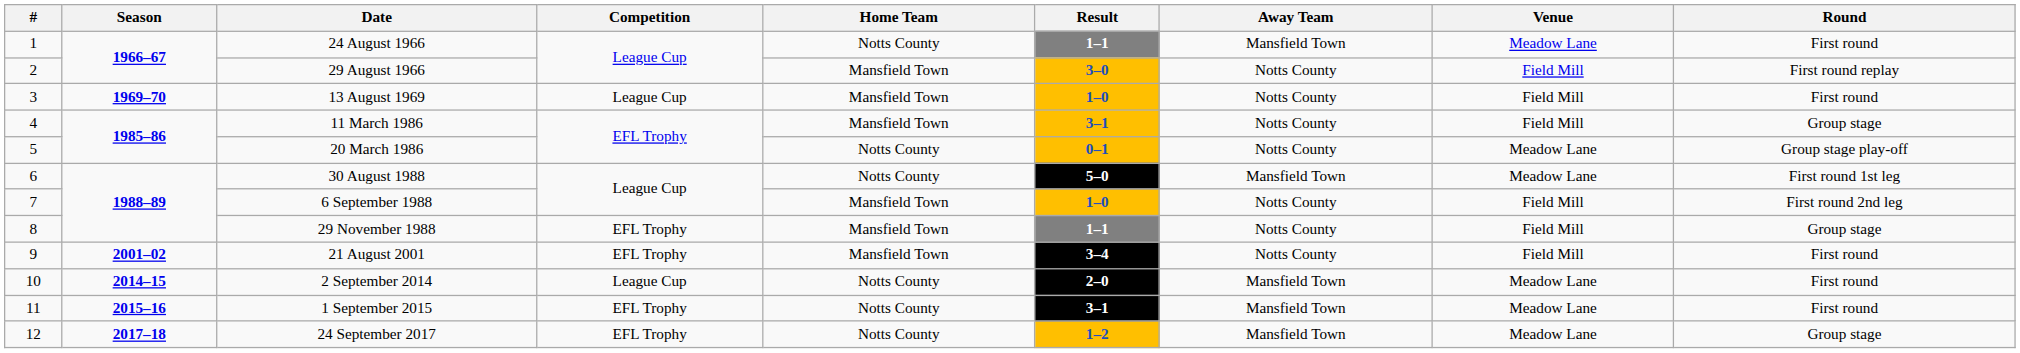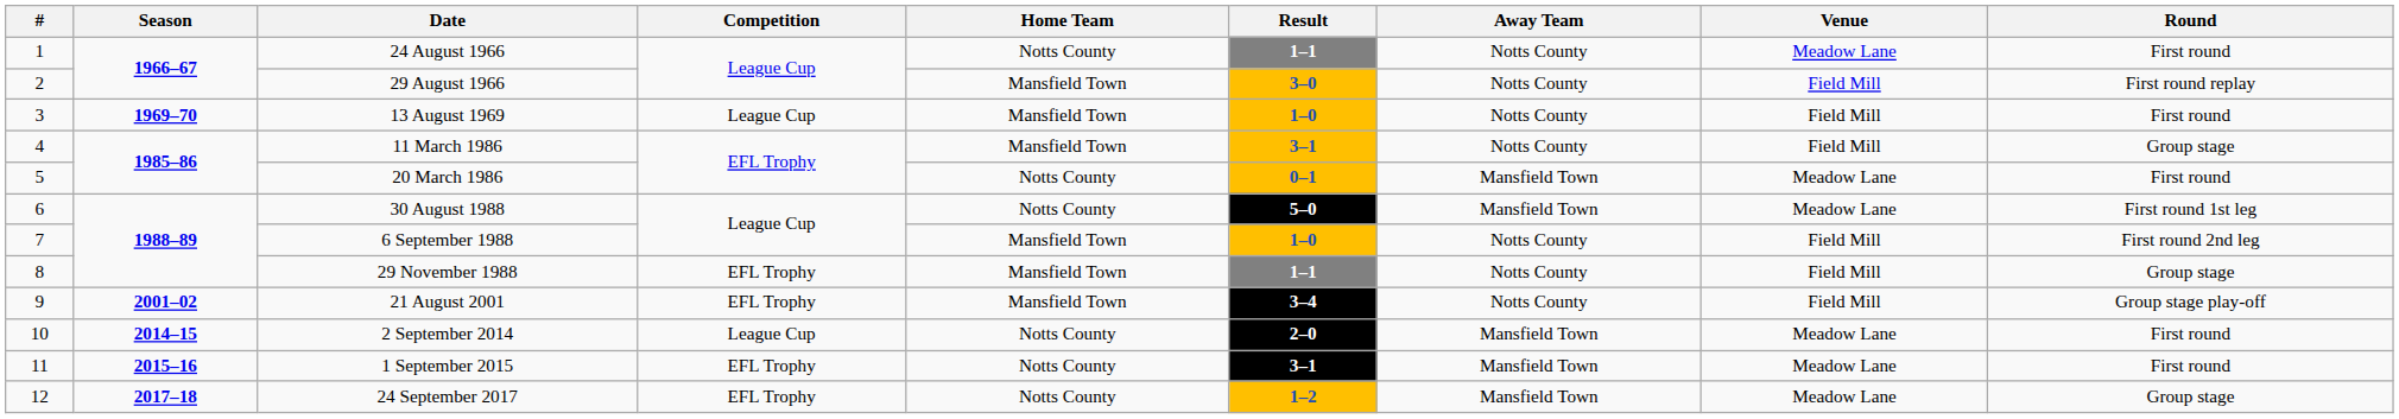 <table class="wikitable" style="text-align: center; width: 100%; font-size: 12px">
 <tr>
 <th><strong>#</strong></th>
 <th><strong>Season</strong></th>
 <th><strong>Date</strong></th>
 <th><strong>Competition</strong></th>
 <th><strong>Home Team</strong></th>
 <th><strong>Result</strong></th>
 <th><strong>Away Team</strong></th>
 <th><strong>Venue</strong></th>
 <th><strong>Round</strong></th>
 </tr>
 <tr>
 <td>1</td>
 <td rowspan=2><strong><a href='#'>1966–67</a></strong></td>
 <td>24 August 1966</td>
 <td rowspan=2><a href='#'>League Cup</a></td>
 <td>Notts County</td>
 <td style="background:#808080; color:white"><strong>1–1</strong></td>
-<td>Mansfield Town</td>
+<td>Notts County</td>
 <td><a href='#'>Meadow Lane</a></td>
 <td>First round</td>
 </tr>
 <tr>
 <td>2</td>
 <td>29 August 1966</td>
 <td>Mansfield Town</td>
 <td style="background:#ffbf00; color:#1c4ebd"><strong>3–0</strong></td>
 <td>Notts County</td>
 <td><a href='#'>Field Mill</a></td>
 <td>First round replay</td>
 </tr>
 <tr>
 <td>3</td>
 <td><strong><a href='#'>1969–70</a></strong></td>
 <td>13 August 1969</td>
 <td>League Cup</td>
 <td>Mansfield Town</td>
 <td style="background:#ffbf00; color:#1c4ebd"><strong>1–0</strong></td>
 <td>Notts County</td>
 <td>Field Mill</td>
 <td>First round</td>
 </tr>
 <tr>
 <td>4</td>
 <td rowspan=2><strong><a href='#'>1985–86</a></strong></td>
 <td>11 March 1986</td>
 <td rowspan=2><a href='#'>EFL Trophy</a></td>
 <td>Mansfield Town</td>
 <td style="background:#ffbf00; color:#1c4ebd"><strong>3–1</strong></td>
 <td>Notts County</td>
 <td>Field Mill</td>
 <td>Group stage</td>
 </tr>
 <tr>
 <td>5</td>
 <td>20 March 1986</td>
 <td>Notts County</td>
 <td style="background:#ffbf00; color:#1c4ebd"><strong>0–1</strong></td>
-<td>Notts County</td>
+<td>Mansfield Town</td>
 <td>Meadow Lane</td>
-<td>Group stage play-off</td>
+<td>First round</td>
 </tr>
 <tr>
 <td>6</td>
 <td rowspan=3><strong><a href='#'>1988–89</a></strong></td>
 <td>30 August 1988</td>
 <td rowspan=2>League Cup</td>
 <td>Notts County</td>
 <td style="background:black; color:white"><strong>5–0</strong></td>
 <td>Mansfield Town</td>
 <td>Meadow Lane</td>
 <td>First round 1st leg</td>
 </tr>
 <tr>
 <td>7</td>
 <td>6 September 1988</td>
 <td>Mansfield Town</td>
 <td style="background:#ffbf00; color:#1c4ebd"><strong>1–0</strong></td>
 <td>Notts County</td>
 <td>Field Mill</td>
 <td>First round 2nd leg</td>
 </tr>
 <tr>
 <td>8</td>
 <td>29 November 1988</td>
 <td>EFL Trophy</td>
 <td>Mansfield Town</td>
 <td style="background:#808080; color:white"><strong>1–1</strong></td>
 <td>Notts County</td>
 <td>Field Mill</td>
 <td>Group stage</td>
 </tr>
 <tr>
 <td>9</td>
 <td><strong><a href='#'>2001–02</a></strong></td>
 <td>21 August 2001</td>
 <td>EFL Trophy</td>
 <td>Mansfield Town</td>
 <td style="background:black; color:white"><strong>3–4</strong></td>
 <td>Notts County</td>
 <td>Field Mill</td>
-<td>First round</td>
+<td>Group stage play-off</td>
 </tr>
 <tr>
 <td>10</td>
 <td><strong><a href='#'>2014–15</a></strong></td>
 <td>2 September 2014</td>
 <td>League Cup</td>
 <td>Notts County</td>
 <td style="background:black; color:white"><strong>2–0</strong></td>
 <td>Mansfield Town</td>
 <td>Meadow Lane</td>
 <td>First round</td>
 </tr>
 <tr>
 <td>11</td>
 <td><strong><a href='#'>2015–16</a></strong></td>
 <td>1 September 2015</td>
 <td>EFL Trophy</td>
 <td>Notts County</td>
 <td style="background:black; color:white"><strong>3–1</strong></td>
 <td>Mansfield Town</td>
 <td>Meadow Lane</td>
 <td>First round</td>
 </tr>
 <tr>
 <td>12</td>
 <td><strong><a href='#'>2017–18</a></strong></td>
 <td>24 September 2017</td>
 <td>EFL Trophy</td>
 <td>Notts County</td>
 <td style="background:#ffbf00; color:#1c4ebd"><strong>1–2</strong></td>
 <td>Mansfield Town</td>
 <td>Meadow Lane</td>
 <td>Group stage</td>
 </tr>
 </table>
